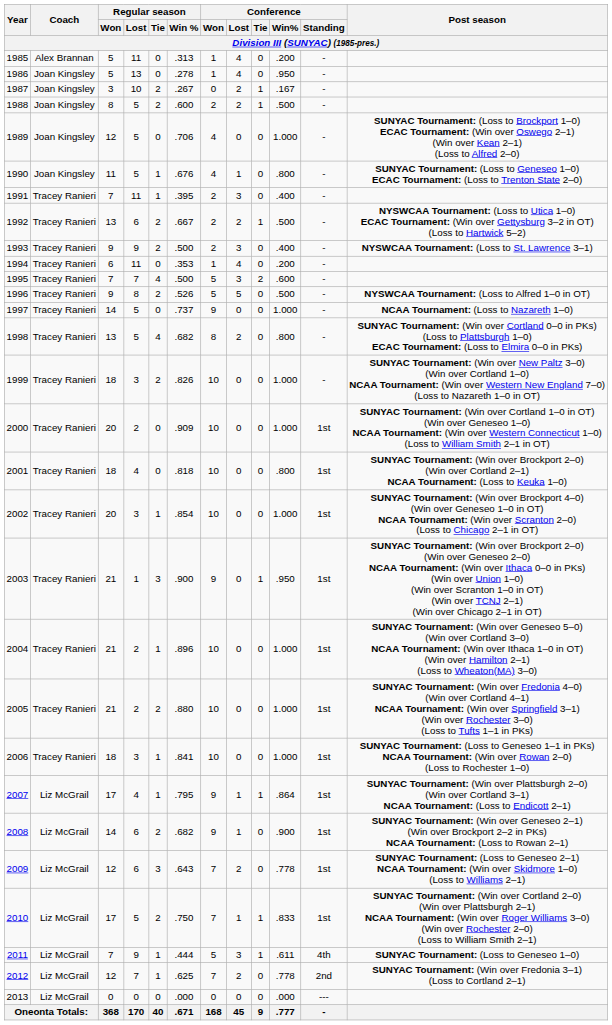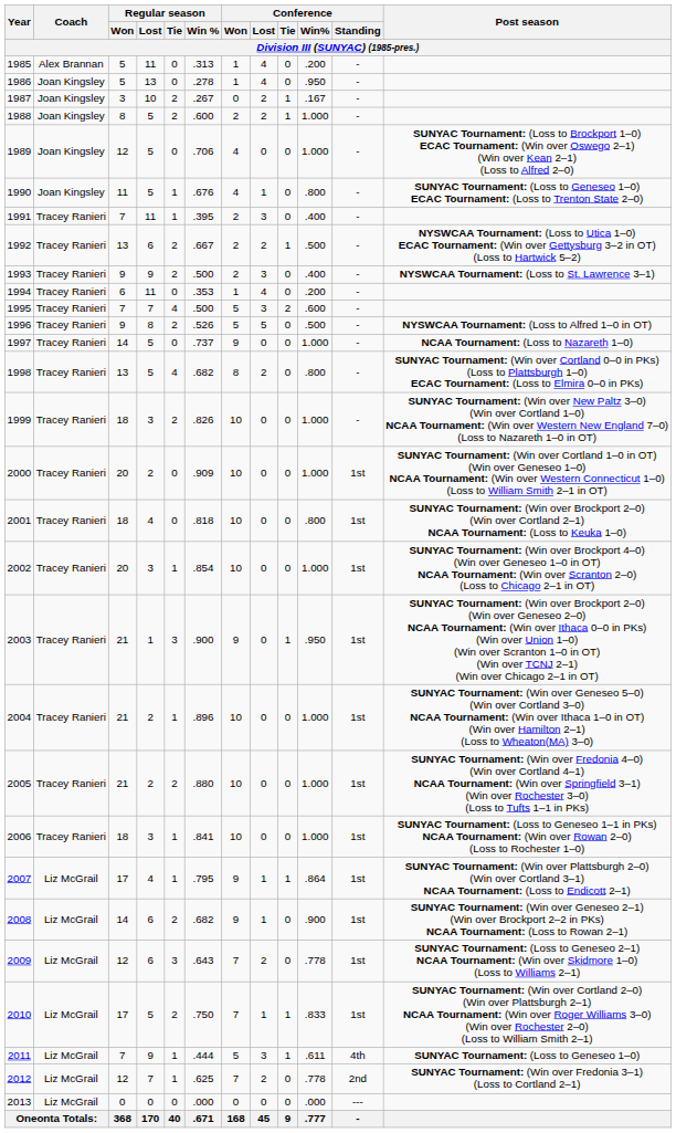 <table class= "wikitable" style="text-align:center">
 <tr>
 <th rowspan="2">Year</th>
 <th rowspan="2">Coach</th>
 <th colspan="4">Regular season</th>
 <th colspan="5">Conference</th>
 <th rowspan="2">Post season</th>
 </tr>
 <tr>
 <th>Won</th>
 <th>Lost</th>
 <th>Tie</th>
 <th>Win %</th>
 <th>Won</th>
 <th>Lost</th>
 <th>Tie</th>
 <th>Win%</th>
 <th>Standing</th>
 </tr>
 <tr>
 <th colspan="12"><em><a href='#'>Division III</a> (<a href='#'>SUNYAC</a>) <small>(1985-pres.)</small></em></th>
 </tr>
 <tr>
 <td>1985</td>
 <td>Alex Brannan</td>
 <td>5</td>
 <td>11</td>
 <td>0</td>
 <td>.313</td>
 <td>1</td>
 <td>4</td>
 <td>0</td>
 <td>.200</td>
 <td>-</td>
 <td -></td>
 </tr>
 <tr>
 <td>1986</td>
 <td>Joan Kingsley</td>
 <td>5</td>
 <td>13</td>
 <td>0</td>
 <td>.278</td>
 <td>1</td>
 <td>4</td>
 <td>0</td>
 <td>.950</td>
 <td>-</td>
 <td -></td>
 </tr>
 <tr>
 <td>1987</td>
 <td>Joan Kingsley</td>
 <td>3</td>
 <td>10</td>
 <td>2</td>
 <td>.267</td>
 <td>0</td>
 <td>2</td>
 <td>1</td>
 <td>.167</td>
 <td>-</td>
 <td -></td>
 </tr>
 <tr>
 <td>1988</td>
 <td>Joan Kingsley</td>
 <td>8</td>
 <td>5</td>
 <td>2</td>
 <td>.600</td>
 <td>2</td>
 <td>2</td>
 <td>1</td>
-<td>.500</td>
+<td>1.000</td>
 <td>-</td>
 <td -></td>
 </tr>
 <tr>
 <td>1989</td>
 <td>Joan Kingsley</td>
 <td>12</td>
 <td>5</td>
 <td>0</td>
 <td>.706</td>
 <td>4</td>
 <td>0</td>
 <td>0</td>
 <td>1.000</td>
 <td>-</td>
 <td -><strong>SUNYAC Tournament:</strong> (Loss to <a href='#'>Brockport</a> 1–0)<br><strong>ECAC Tournament:</strong> (Win over <a href='#'>Oswego</a> 2–1)<br>(Win over <a href='#'>Kean</a> 2–1)<br>(Loss to <a href='#'>Alfred</a> 2–0)</td>
 </tr>
 <tr>
 <td>1990</td>
 <td>Joan Kingsley</td>
 <td>11</td>
 <td>5</td>
 <td>1</td>
 <td>.676</td>
 <td>4</td>
 <td>1</td>
 <td>0</td>
 <td>.800</td>
 <td>-</td>
 <td -><strong>SUNYAC Tournament:</strong> (Loss to <a href='#'>Geneseo</a> 1–0)<br><strong>ECAC Tournament:</strong> (Loss to <a href='#'>Trenton State</a> 2–0)</td>
 </tr>
 <tr>
 <td>1991</td>
 <td>Tracey Ranieri</td>
 <td>7</td>
 <td>11</td>
 <td>1</td>
 <td>.395</td>
 <td>2</td>
 <td>3</td>
 <td>0</td>
 <td>.400</td>
 <td>-</td>
 <td -></td>
 </tr>
 <tr>
 <td>1992</td>
 <td>Tracey Ranieri</td>
 <td>13</td>
 <td>6</td>
 <td>2</td>
 <td>.667</td>
 <td>2</td>
 <td>2</td>
 <td>1</td>
 <td>.500</td>
 <td>-</td>
 <td -><strong>NYSWCAA Tournament:</strong> (Loss to <a href='#'>Utica</a> 1–0)<br><strong>ECAC Tournament:</strong> (Win over <a href='#'>Gettysburg</a> 3–2 in OT)<br>(Loss to <a href='#'>Hartwick</a> 5–2)</td>
 </tr>
 <tr>
 <td>1993</td>
 <td>Tracey Ranieri</td>
 <td>9</td>
 <td>9</td>
 <td>2</td>
 <td>.500</td>
 <td>2</td>
 <td>3</td>
 <td>0</td>
 <td>.400</td>
 <td>-</td>
 <td -><strong>NYSWCAA Tournament:</strong> (Loss to <a href='#'>St. Lawrence</a> 3–1)</td>
 </tr>
 <tr>
 <td>1994</td>
 <td>Tracey Ranieri</td>
 <td>6</td>
 <td>11</td>
 <td>0</td>
 <td>.353</td>
 <td>1</td>
 <td>4</td>
 <td>0</td>
 <td>.200</td>
 <td>-</td>
 <td -></td>
 </tr>
 <tr>
 <td>1995</td>
 <td>Tracey Ranieri</td>
 <td>7</td>
 <td>7</td>
 <td>4</td>
 <td>.500</td>
 <td>5</td>
 <td>3</td>
 <td>2</td>
 <td>.600</td>
 <td>-</td>
 <td -></td>
 </tr>
 <tr>
 <td>1996</td>
 <td>Tracey Ranieri</td>
 <td>9</td>
 <td>8</td>
 <td>2</td>
 <td>.526</td>
 <td>5</td>
 <td>5</td>
 <td>0</td>
 <td>.500</td>
 <td>-</td>
 <td -><strong>NYSWCAA Tournament:</strong> (Loss to Alfred 1–0 in OT)</td>
 </tr>
 <tr>
 <td>1997</td>
 <td>Tracey Ranieri</td>
 <td>14</td>
 <td>5</td>
 <td>0</td>
 <td>.737</td>
 <td>9</td>
 <td>0</td>
 <td>0</td>
 <td>1.000</td>
 <td>-</td>
 <td -><strong>NCAA Tournament:</strong> (Loss to <a href='#'>Nazareth</a> 1–0)</td>
 </tr>
 <tr>
 <td>1998</td>
 <td>Tracey Ranieri</td>
 <td>13</td>
 <td>5</td>
 <td>4</td>
 <td>.682</td>
 <td>8</td>
 <td>2</td>
 <td>0</td>
 <td>.800</td>
 <td>-</td>
 <td -><strong>SUNYAC Tournament:</strong> (Win over <a href='#'>Cortland</a> 0–0 in PKs)<br>(Loss to <a href='#'>Plattsburgh</a> 1–0)<br><strong>ECAC Tournament:</strong> (Loss to <a href='#'>Elmira</a> 0–0 in PKs)</td>
 </tr>
 <tr>
 <td>1999</td>
 <td>Tracey Ranieri</td>
 <td>18</td>
 <td>3</td>
 <td>2</td>
 <td>.826</td>
 <td>10</td>
 <td>0</td>
 <td>0</td>
 <td>1.000</td>
 <td>-</td>
 <td -><strong>SUNYAC Tournament:</strong> (Win over <a href='#'>New Paltz</a> 3–0)<br>(Win over Cortland 1–0)<br><strong>NCAA Tournament:</strong> (Win over <a href='#'>Western New England</a> 7–0)<br>(Loss to Nazareth 1–0 in OT)</td>
 </tr>
 <tr>
 <td>2000</td>
 <td>Tracey Ranieri</td>
 <td>20</td>
 <td>2</td>
 <td>0</td>
 <td>.909</td>
 <td>10</td>
 <td>0</td>
 <td>0</td>
 <td>1.000</td>
 <td>1st</td>
 <td -><strong>SUNYAC Tournament:</strong> (Win over Cortland 1–0 in OT)<br>(Win over Geneseo 1–0)<br><strong>NCAA Tournament:</strong> (Win over <a href='#'>Western Connecticut</a> 1–0)<br>(Loss to <a href='#'>William Smith</a> 2–1 in OT)</td>
 </tr>
 <tr>
 <td>2001</td>
 <td>Tracey Ranieri</td>
 <td>18</td>
 <td>4</td>
 <td>0</td>
 <td>.818</td>
 <td>10</td>
 <td>0</td>
 <td>0</td>
 <td>.800</td>
 <td>1st</td>
 <td -><strong>SUNYAC Tournament:</strong> (Win over Brockport 2–0)<br>(Win over Cortland 2–1)<br><strong>NCAA Tournament:</strong> (Loss to <a href='#'>Keuka</a> 1–0)</td>
 </tr>
 <tr>
 <td>2002</td>
 <td>Tracey Ranieri</td>
 <td>20</td>
 <td>3</td>
 <td>1</td>
 <td>.854</td>
 <td>10</td>
 <td>0</td>
 <td>0</td>
 <td>1.000</td>
 <td>1st</td>
 <td -><strong>SUNYAC Tournament:</strong> (Win over Brockport 4–0)<br>(Win over Geneseo 1–0 in OT)<br><strong>NCAA Tournament:</strong> (Win over <a href='#'>Scranton</a> 2–0)<br>(Loss to <a href='#'>Chicago</a> 2–1 in OT)</td>
 </tr>
 <tr>
 <td>2003</td>
 <td>Tracey Ranieri</td>
 <td>21</td>
 <td>1</td>
 <td>3</td>
 <td>.900</td>
 <td>9</td>
 <td>0</td>
 <td>1</td>
 <td>.950</td>
 <td>1st</td>
 <td -><strong>SUNYAC Tournament:</strong> (Win over Brockport 2–0)<br>(Win over Geneseo 2–0)<br><strong>NCAA Tournament:</strong> (Win over <a href='#'>Ithaca</a> 0–0 in PKs)<br>(Win over <a href='#'>Union</a> 1–0)<br>(Win over Scranton 1–0 in OT)<br>(Win over <a href='#'>TCNJ</a> 2–1)<br>(Win over Chicago 2–1 in OT)</td>
 </tr>
 <tr>
 <td>2004</td>
 <td>Tracey Ranieri</td>
 <td>21</td>
 <td>2</td>
 <td>1</td>
 <td>.896</td>
 <td>10</td>
 <td>0</td>
 <td>0</td>
 <td>1.000</td>
 <td>1st</td>
 <td -><strong>SUNYAC Tournament:</strong> (Win over Geneseo 5–0)<br>(Win over Cortland 3–0)<br><strong>NCAA Tournament:</strong> (Win over Ithaca 1–0 in OT)<br>(Win over <a href='#'>Hamilton</a> 2–1)<br>(Loss to <a href='#'>Wheaton(MA)</a> 3–0)</td>
 </tr>
 <tr>
 <td>2005</td>
 <td>Tracey Ranieri</td>
 <td>21</td>
 <td>2</td>
 <td>2</td>
 <td>.880</td>
 <td>10</td>
 <td>0</td>
 <td>0</td>
 <td>1.000</td>
 <td>1st</td>
 <td -><strong>SUNYAC Tournament:</strong> (Win over <a href='#'>Fredonia</a> 4–0)<br>(Win over Cortland 4–1)<br><strong>NCAA Tournament:</strong> (Win over <a href='#'>Springfield</a> 3–1)<br>(Win over <a href='#'>Rochester</a> 3–0)<br>(Loss to <a href='#'>Tufts</a> 1–1 in PKs)</td>
 </tr>
 <tr>
 <td>2006</td>
 <td>Tracey Ranieri</td>
 <td>18</td>
 <td>3</td>
 <td>1</td>
 <td>.841</td>
 <td>10</td>
 <td>0</td>
 <td>0</td>
 <td>1.000</td>
 <td>1st</td>
 <td -><strong>SUNYAC Tournament:</strong> (Loss to Geneseo 1–1 in PKs)<br><strong> NCAA Tournament:</strong> (Win over <a href='#'>Rowan</a> 2–0)<br>(Loss to Rochester 1–0)</td>
 </tr>
 <tr>
 <td><a href='#'>2007</a></td>
 <td>Liz McGrail</td>
 <td>17</td>
 <td>4</td>
 <td>1</td>
 <td>.795</td>
 <td>9</td>
 <td>1</td>
 <td>1</td>
 <td>.864</td>
 <td>1st</td>
 <td -><strong>SUNYAC Tournament:</strong> (Win over Plattsburgh 2–0)<br>(Win over Cortland 3–1)<br><strong>NCAA Tournament:</strong> (Loss to <a href='#'>Endicott</a> 2–1)</td>
 </tr>
 <tr>
 <td><a href='#'>2008</a></td>
 <td>Liz McGrail</td>
 <td>14</td>
 <td>6</td>
 <td>2</td>
 <td>.682</td>
 <td>9</td>
 <td>1</td>
 <td>0</td>
 <td>.900</td>
 <td>1st</td>
 <td -><strong>SUNYAC Tournament:</strong> (Win over Geneseo 2–1)<br>(Win over Brockport 2–2 in PKs)<br><strong>NCAA Tournament:</strong> (Loss to Rowan 2–1)</td>
 </tr>
 <tr>
 <td><a href='#'>2009</a></td>
 <td>Liz McGrail</td>
 <td>12</td>
 <td>6</td>
 <td>3</td>
 <td>.643</td>
 <td>7</td>
 <td>2</td>
 <td>0</td>
 <td>.778</td>
 <td>1st</td>
 <td -><strong>SUNYAC Tournament:</strong> (Loss to Geneseo 2–1)<br><strong>NCAA Tournament:</strong> (Win over <a href='#'>Skidmore</a> 1–0)<br>(Loss to <a href='#'>Williams</a> 2–1)</td>
 </tr>
 <tr>
 <td><a href='#'>2010</a></td>
 <td>Liz McGrail</td>
 <td>17</td>
 <td>5</td>
 <td>2</td>
 <td>.750</td>
 <td>7</td>
 <td>1</td>
 <td>1</td>
 <td>.833</td>
 <td>1st</td>
 <td -><strong>SUNYAC Tournament:</strong> (Win over Cortland 2–0)<br>(Win over Plattsburgh 2–1)<br><strong>NCAA Tournament:</strong> (Win over <a href='#'>Roger Williams</a> 3–0)<br>(Win over <a href='#'>Rochester</a> 2–0)<br>(Loss to William Smith 2–1)</td>
 </tr>
 <tr>
 <td><a href='#'>2011</a></td>
 <td>Liz McGrail</td>
 <td>7</td>
 <td>9</td>
 <td>1</td>
 <td>.444</td>
 <td>5</td>
 <td>3</td>
 <td>1</td>
 <td>.611</td>
 <td>4th</td>
 <td><strong>SUNYAC Tournament:</strong> (Loss to Geneseo 1–0)</td>
 </tr>
 <tr>
 <td><a href='#'>2012</a></td>
 <td>Liz McGrail</td>
 <td>12</td>
 <td>7</td>
 <td>1</td>
 <td>.625</td>
 <td>7</td>
 <td>2</td>
 <td>0</td>
 <td>.778</td>
 <td>2nd</td>
 <td><strong>SUNYAC Tournament:</strong> (Win over Fredonia 3–1)<br>(Loss to Cortland 2–1)</td>
 </tr>
 <tr>
 <td>2013</td>
 <td>Liz McGrail</td>
 <td>0</td>
 <td>0</td>
 <td>0</td>
 <td>.000</td>
 <td>0</td>
 <td>0</td>
 <td>0</td>
 <td>.000</td>
 <td>---</td>
 <td></td>
 </tr>
 <tr>
 <th colspan="2">Oneonta Totals:</th>
 <th>368</th>
 <th>170</th>
 <th>40</th>
 <th>.671</th>
 <th>168</th>
 <th>45</th>
 <th>9</th>
 <th>.777</th>
 <th>-</th>
 <th></th>
 </tr>
 </table>
